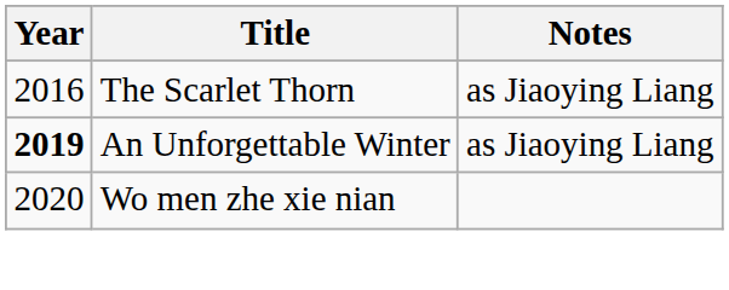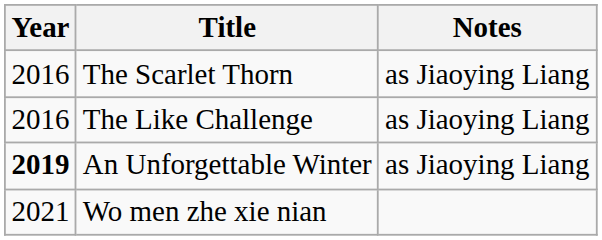 <table class="wikitable sortable">
 <tr>
 <th>Year</th>
 <th>Title</th>
 <th>Notes</th>
 </tr>
 <tr>
 <td>2016</td>
 <td>The Scarlet Thorn</td>
 <td>as Jiaoying Liang</td>
 </tr>
 <tr>
+<td>2016</td>
+<td>The Like Challenge</td>
+<td>as Jiaoying Liang</td>
+</tr>
+<tr>
 <td><strong>2019</strong></td>
 <td>An Unforgettable Winter</td>
 <td>as Jiaoying Liang</td>
 </tr>
 <tr>
-<td>2020</td>
+<td>2021</td>
 <td>Wo men zhe xie nian</td>
 </tr>
 </table>
